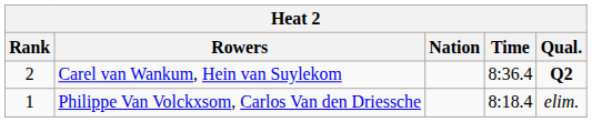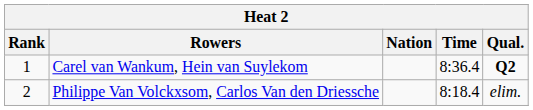 <table class="wikitable" style="text-align:center">
 <tr>
 <th colspan=5 align=center><strong>Heat 2</strong></th>
 </tr>
 <tr>
 <th>Rank</th>
 <th>Rowers</th>
 <th>Nation</th>
 <th>Time</th>
 <th>Qual.</th>
 </tr>
 <tr>
-<td>2</td>
+<td>1</td>
 <td align=left><a href='#'>Carel van Wankum</a>, <a href='#'>Hein van Suylekom</a></td>
 <td align=left></td>
 <td>8:36.4</td>
 <td><strong>Q2</strong></td>
 </tr>
 <tr>
-<td>1</td>
+<td>2</td>
 <td align=left><a href='#'>Philippe Van Volckxsom</a>, <a href='#'>Carlos Van den Driessche</a></td>
 <td align=left></td>
 <td>8:18.4</td>
 <td><em>elim.</em></td>
 </tr>
 </table>
